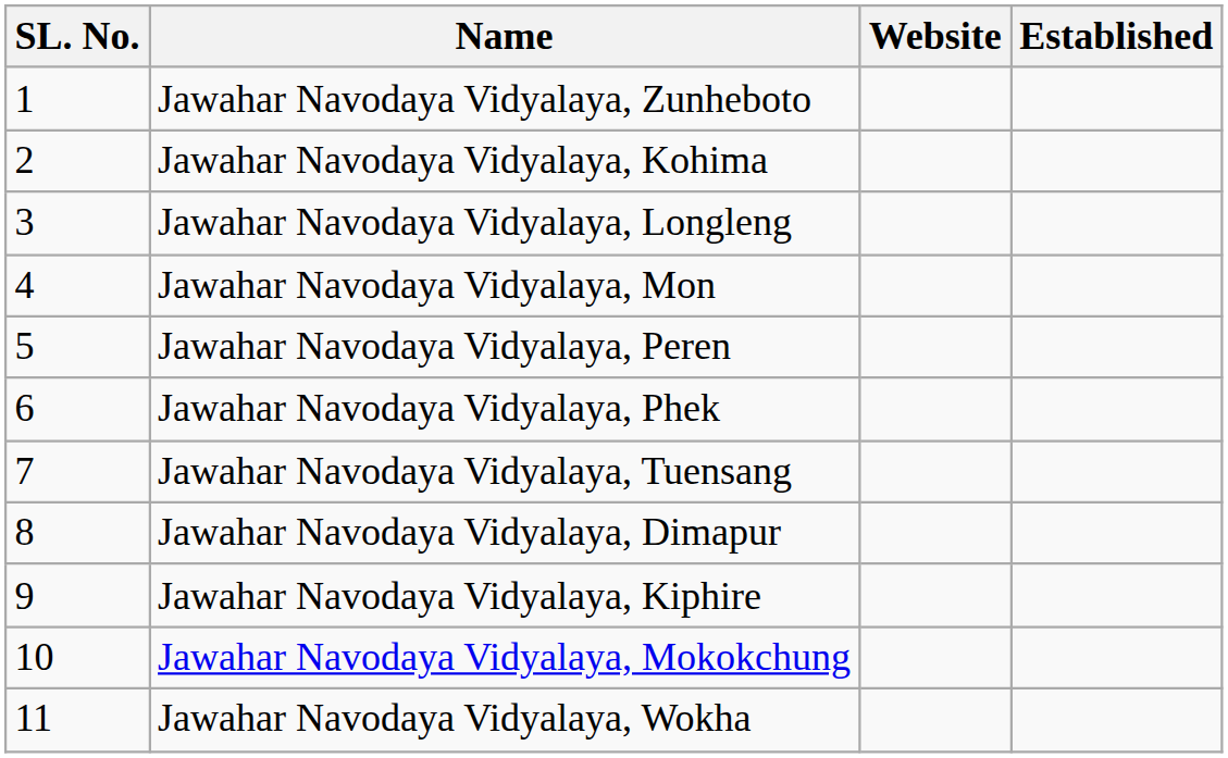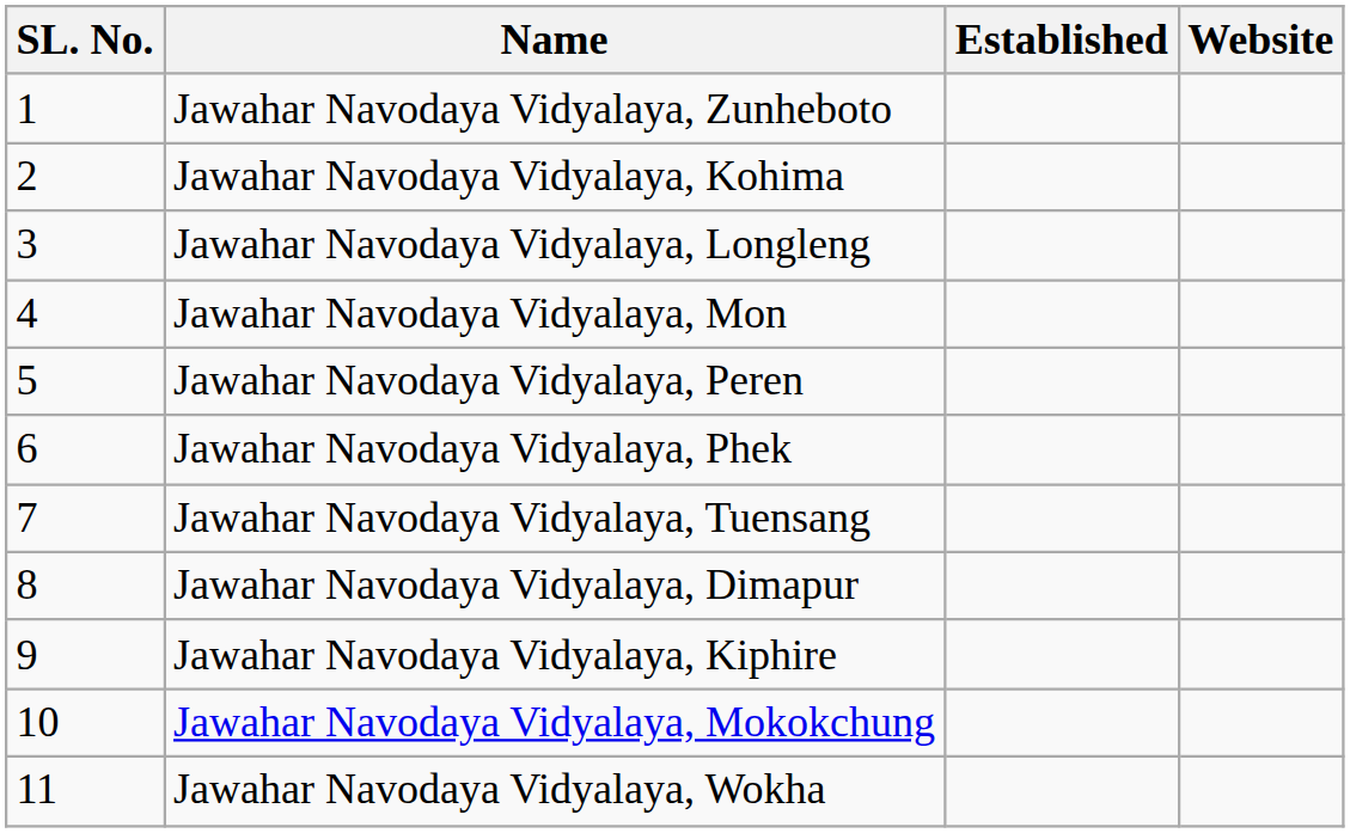 <table class="wikitable sortable mw-collapsible">
 <tr>
 <th>SL. No.</th>
 <th>Name</th>
+<th>Established</th>
 <th>Website</th>
-<th>Established</th>
 </tr>
 <tr>
 <td>1</td>
 <td>Jawahar Navodaya Vidyalaya, Zunheboto</td>
 <td></td>
 <td></td>
 </tr>
 <tr>
 <td>2</td>
 <td>Jawahar Navodaya Vidyalaya, Kohima</td>
 <td></td>
 <td></td>
 </tr>
 <tr>
 <td>3</td>
 <td>Jawahar Navodaya Vidyalaya, Longleng</td>
 <td></td>
 <td></td>
 </tr>
 <tr>
 <td>4</td>
 <td>Jawahar Navodaya Vidyalaya, Mon</td>
 <td></td>
 <td></td>
 </tr>
 <tr>
 <td>5</td>
 <td>Jawahar Navodaya Vidyalaya, Peren</td>
 <td></td>
 <td></td>
 </tr>
 <tr>
 <td>6</td>
 <td>Jawahar Navodaya Vidyalaya, Phek</td>
 <td></td>
 <td></td>
 </tr>
 <tr>
 <td>7</td>
 <td>Jawahar Navodaya Vidyalaya, Tuensang</td>
 <td></td>
 <td></td>
 </tr>
 <tr>
 <td>8</td>
 <td>Jawahar Navodaya Vidyalaya, Dimapur</td>
 <td></td>
 <td></td>
 </tr>
 <tr>
 <td>9</td>
 <td>Jawahar Navodaya Vidyalaya, Kiphire</td>
 <td></td>
 <td></td>
 </tr>
 <tr>
 <td>10</td>
 <td><a href='#'>Jawahar Navodaya Vidyalaya, Mokokchung</a></td>
 <td></td>
 <td></td>
 </tr>
 <tr>
 <td>11</td>
 <td>Jawahar Navodaya Vidyalaya, Wokha</td>
 <td></td>
 <td></td>
 </tr>
 </table>
